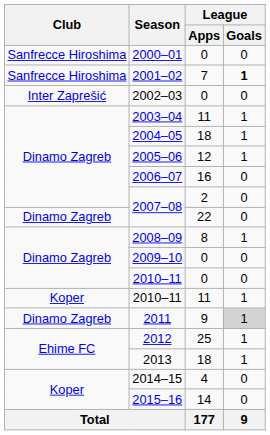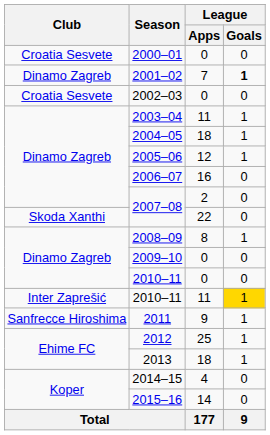 <table class="wikitable" style="font-size:90%; text-align: center;">
 <tr>
 <th rowspan="2">Club</th>
 <th rowspan="2">Season</th>
 <th colspan="2">League</th>
 </tr>
 <tr>
 <th>Apps</th>
 <th>Goals</th>
 </tr>
 <tr>
-<td><a href='#'>Sanfrecce Hiroshima</a></td>
+<td><a href='#'>Croatia Sesvete</a></td>
 <td><a href='#'>2000–01</a></td>
 <td>0</td>
 <td>0</td>
 </tr>
 <tr>
-<td><a href='#'>Sanfrecce Hiroshima</a></td>
+<td><a href='#'>Dinamo Zagreb</a></td>
 <td><a href='#'>2001–02</a></td>
 <td>7</td>
 <td><strong>1</strong></td>
 </tr>
 <tr>
-<td><a href='#'>Inter Zaprešić</a></td>
+<td><a href='#'>Croatia Sesvete</a></td>
 <td>2002–03</td>
 <td>0</td>
 <td>0</td>
 </tr>
 <tr>
 <td rowspan="5"><a href='#'>Dinamo Zagreb</a></td>
 <td><a href='#'>2003–04</a></td>
 <td>11</td>
 <td>1</td>
 </tr>
 <tr>
 <td><a href='#'>2004–05</a></td>
 <td>18</td>
 <td>1</td>
 </tr>
 <tr>
 <td><a href='#'>2005–06</a></td>
 <td>12</td>
 <td>1</td>
 </tr>
 <tr>
 <td><a href='#'>2006–07</a></td>
 <td>16</td>
 <td>0</td>
 </tr>
 <tr>
 <td rowspan="2"><a href='#'>2007–08</a></td>
 <td>2</td>
 <td>0</td>
 </tr>
 <tr>
-<td><a href='#'>Dinamo Zagreb</a></td>
+<td><a href='#'>Skoda Xanthi</a></td>
 <td>22</td>
 <td>0</td>
 </tr>
 <tr>
 <td rowspan="3"><a href='#'>Dinamo Zagreb</a></td>
 <td><a href='#'>2008–09</a></td>
 <td>8</td>
 <td>1</td>
 </tr>
 <tr>
 <td><a href='#'>2009–10</a></td>
 <td>0</td>
 <td>0</td>
 </tr>
 <tr>
 <td><a href='#'>2010–11</a></td>
 <td>0</td>
 <td>0</td>
 </tr>
 <tr>
-<td><a href='#'>Koper</a></td>
+<td><a href='#'>Inter Zaprešić</a></td>
 <td>2010–11</td>
 <td>11</td>
-<td>1</td>
+<td style="background: gold;">1</td>
 </tr>
 <tr>
-<td><a href='#'>Dinamo Zagreb</a></td>
+<td><a href='#'>Sanfrecce Hiroshima</a></td>
 <td><a href='#'>2011</a></td>
 <td>9</td>
-<td style="background: lightgrey;">1</td>
+<td>1</td>
 </tr>
 <tr>
 <td rowspan="2"><a href='#'>Ehime FC</a></td>
 <td><a href='#'>2012</a></td>
 <td>25</td>
 <td>1</td>
 </tr>
 <tr>
 <td>2013</td>
 <td>18</td>
 <td>1</td>
 </tr>
 <tr>
 <td rowspan="2"><a href='#'>Koper</a></td>
 <td>2014–15</td>
 <td>4</td>
 <td>0</td>
 </tr>
 <tr>
 <td><a href='#'>2015–16</a></td>
 <td>14</td>
 <td>0</td>
 </tr>
 <tr>
 <th colspan="2">Total</th>
 <th>177</th>
 <th>9</th>
 </tr>
 </table>
